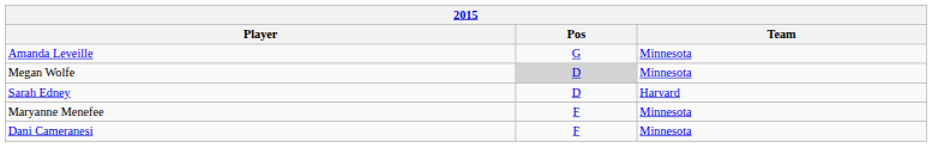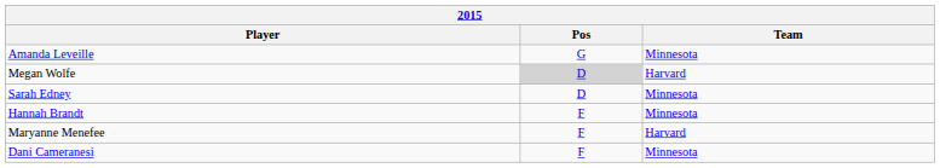 <table class="wikitable" width=95%>
 <tr>
 <th colspan=3><a href='#'>2015</a></th>
 </tr>
 <tr>
 <th>Player</th>
 <th>Pos</th>
 <th>Team</th>
 </tr>
 <tr>
 <td><a href='#'>Amanda Leveille</a></td>
 <td style="text-align:center;"><a href='#'>G</a></td>
 <td><a href='#'>Minnesota</a></td>
 </tr>
 <tr>
 <td>Megan Wolfe</td>
 <td style="background: lightgrey; text-align:center;"><a href='#'>D</a></td>
-<td><a href='#'>Minnesota</a></td>
+<td><a href='#'>Harvard</a></td>
 </tr>
 <tr>
 <td><a href='#'>Sarah Edney</a></td>
 <td style="text-align:center;"><a href='#'>D</a></td>
-<td><a href='#'>Harvard</a></td>
+<td><a href='#'>Minnesota</a></td>
+</tr>
+<tr>
+<td><a href='#'>Hannah Brandt</a></td>
+<td style="text-align:center;"><a href='#'>F</a></td>
+<td><a href='#'>Minnesota</a></td>
 </tr>
 <tr>
 <td>Maryanne Menefee</td>
 <td style="text-align:center;"><a href='#'>F</a></td>
-<td><a href='#'>Minnesota</a></td>
+<td><a href='#'>Harvard</a></td>
 </tr>
 <tr>
 <td><a href='#'>Dani Cameranesi</a></td>
 <td style="text-align:center;"><a href='#'>F</a></td>
 <td><a href='#'>Minnesota</a></td>
 </tr>
 </table>
